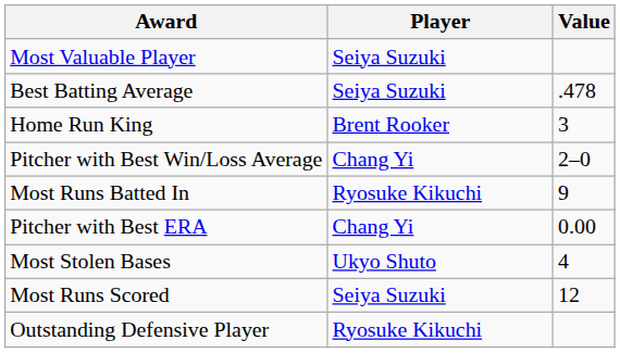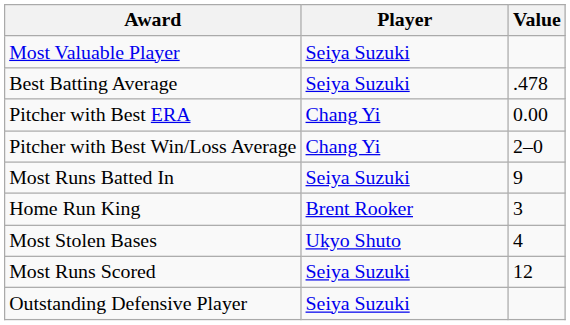 <table class="wikitable">
 <tr>
 <th>Award</th>
 <th width=160>Player</th>
 <th>Value</th>
 </tr>
 <tr>
 <td><a href='#'>Most Valuable Player</a></td>
 <td> <a href='#'>Seiya Suzuki</a></td>
 <td></td>
 </tr>
 <tr>
 <td>Best Batting Average</td>
 <td> <a href='#'>Seiya Suzuki</a></td>
 <td>.478</td>
 </tr>
 <tr>
-<td>Home Run King</td>
-<td> <a href='#'>Brent Rooker</a></td>
-<td>3</td>
+<td>Pitcher with Best <a href='#'>ERA</a></td>
+<td> <a href='#'>Chang Yi</a></td>
+<td>0.00</td>
 </tr>
 <tr>
 <td>Pitcher with Best Win/Loss Average</td>
 <td> <a href='#'>Chang Yi</a></td>
 <td>2–0</td>
 </tr>
 <tr>
 <td>Most Runs Batted In</td>
-<td> <a href='#'>Ryosuke Kikuchi</a></td>
+<td> <a href='#'>Seiya Suzuki</a></td>
 <td>9</td>
 </tr>
 <tr>
-<td>Pitcher with Best <a href='#'>ERA</a></td>
-<td> <a href='#'>Chang Yi</a></td>
-<td>0.00</td>
+<td>Home Run King</td>
+<td> <a href='#'>Brent Rooker</a></td>
+<td>3</td>
 </tr>
 <tr>
 <td>Most Stolen Bases</td>
 <td> <a href='#'>Ukyo Shuto</a></td>
 <td>4</td>
 </tr>
 <tr>
 <td>Most Runs Scored</td>
 <td> <a href='#'>Seiya Suzuki</a></td>
 <td>12</td>
 </tr>
 <tr>
 <td>Outstanding Defensive Player</td>
-<td> <a href='#'>Ryosuke Kikuchi</a></td>
+<td> <a href='#'>Seiya Suzuki</a></td>
 <td></td>
 </tr>
 </table>
